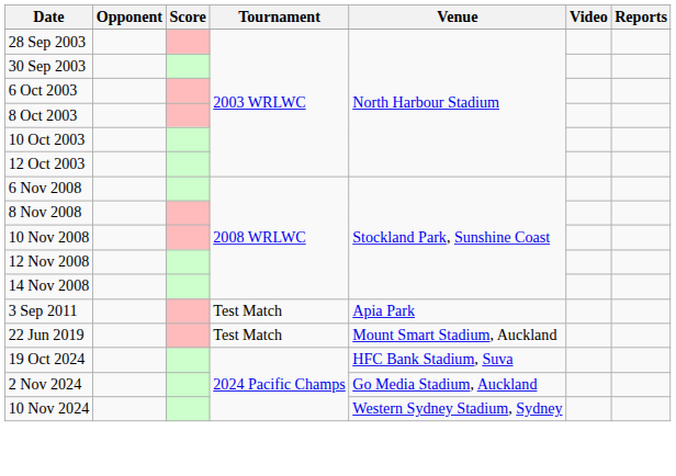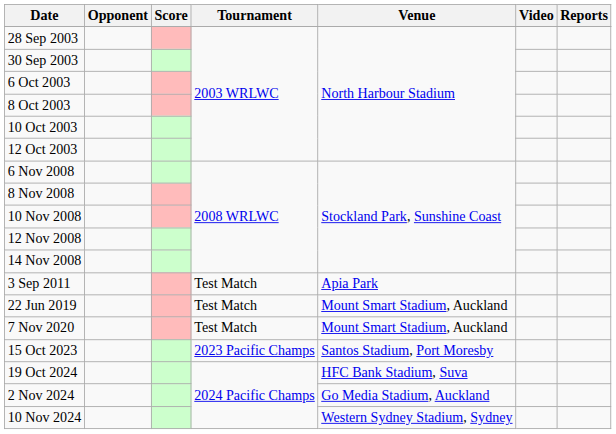 <table class=wikitable>
 <tr>
 <th>Date</th>
 <th>Opponent</th>
 <th>Score</th>
 <th>Tournament</th>
 <th>Venue</th>
 <th>Video</th>
 <th>Reports</th>
 </tr>
 <tr>
 </tr>
 <tr>
 <td>28 Sep 2003</td>
 <td></td>
 <td bgcolor="#FFBBBB"></td>
 <td rowspan=6><a href='#'>2003 WRLWC</a></td>
 <td rowspan=6>  <a href='#'>North Harbour Stadium</a></td>
 <td align=center></td>
 <td align=center></td>
 </tr>
 <tr>
 <td>30 Sep 2003</td>
 <td></td>
 <td bgcolor="#CCFFCC"></td>
 <td align=center></td>
 <td align=center></td>
 </tr>
 <tr>
 <td>6 Oct 2003</td>
 <td></td>
 <td bgcolor="#FFBBBB"></td>
 <td align=center></td>
 <td align=center></td>
 </tr>
 <tr>
 <td>8 Oct 2003</td>
 <td></td>
 <td bgcolor="#FFBBBB"></td>
 <td align=center></td>
 <td align=center></td>
 </tr>
 <tr>
 <td>10 Oct 2003</td>
 <td></td>
 <td bgcolor="#CCFFCC"></td>
 <td align=center></td>
 <td align=center></td>
 </tr>
 <tr>
 <td>12 Oct 2003</td>
 <td></td>
 <td bgcolor="#CCFFCC"></td>
 <td></td>
 <td></td>
 </tr>
 <tr>
 <td>6 Nov 2008</td>
 <td></td>
 <td bgcolor="#CCFFCC"></td>
 <td rowspan=5><a href='#'>2008 WRLWC</a></td>
 <td rowspan=5> <a href='#'>Stockland Park</a>, <a href='#'>Sunshine Coast</a></td>
 <td align=center></td>
 <td align=center></td>
 </tr>
 <tr>
 <td>8 Nov 2008</td>
 <td></td>
 <td bgcolor="#FFBBBB"></td>
 <td></td>
 <td></td>
 </tr>
 <tr>
 <td>10 Nov 2008</td>
 <td></td>
 <td bgcolor="#FFBBBB"></td>
 <td align=center></td>
 <td align=center></td>
 </tr>
 <tr>
 <td>12 Nov 2008</td>
 <td></td>
 <td bgcolor="#CCFFCC"></td>
 <td align=center></td>
 <td align=center></td>
 </tr>
 <tr>
 <td>14 Nov 2008</td>
 <td></td>
 <td bgcolor="#CCFFCC"></td>
 <td align=center></td>
 <td align=center></td>
 </tr>
 <tr>
 <td>3 Sep 2011</td>
 <td></td>
 <td bgcolor="#FFBBBB"></td>
 <td>Test Match</td>
 <td> <a href='#'>Apia Park</a></td>
 <td align=center></td>
 <td align=center></td>
 </tr>
 <tr>
 <td>22 Jun 2019</td>
 <td></td>
 <td bgcolor="#FFBBBB"></td>
 <td>Test Match</td>
 <td> <a href='#'>Mount Smart Stadium</a>, Auckland</td>
 <td align=center></td>
 <td align=center></td>
 </tr>
 <tr>
+<td>7 Nov 2020</td>
+<td></td>
+<td bgcolor="#FFBBBB"></td>
+<td>Test Match</td>
+<td> <a href='#'>Mount Smart Stadium</a>, Auckland</td>
+<td align=center></td>
+<td align=center></td>
+</tr>
+<tr>
+<td>15 Oct 2023</td>
+<td></td>
+<td bgcolor="#CCFFCC"></td>
+<td><a href='#'>2023 Pacific Champs</a></td>
+<td> <a href='#'>Santos Stadium</a>, <a href='#'>Port Moresby</a></td>
+<td align=center></td>
+<td align=center></td>
+</tr>
+<tr>
 <td>19 Oct 2024</td>
 <td></td>
 <td bgcolor="#CCFFCC"></td>
 <td rowspan=3><a href='#'>2024 Pacific Champs</a></td>
 <td> <a href='#'>HFC Bank Stadium</a>, <a href='#'>Suva</a></td>
 <td align=center></td>
 <td align=center></td>
 </tr>
 <tr>
 <td>2 Nov 2024</td>
 <td></td>
 <td bgcolor="#CCFFCC"></td>
 <td> <a href='#'>Go Media Stadium</a>, <a href='#'>Auckland</a></td>
 <td align=center></td>
 <td align=center></td>
 </tr>
 <tr>
 <td>10 Nov 2024</td>
 <td></td>
 <td bgcolor="#CCFFCC"></td>
 <td> <a href='#'>Western Sydney Stadium</a>, <a href='#'>Sydney</a></td>
 <td align=center></td>
 <td align=center></td>
 </tr>
 </table>
